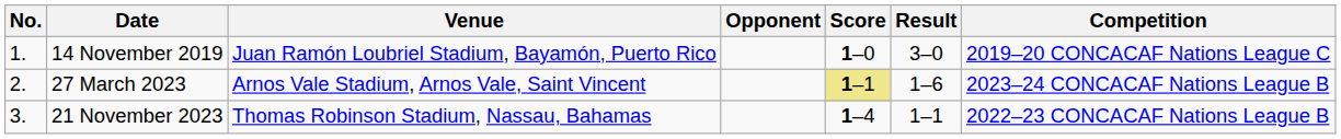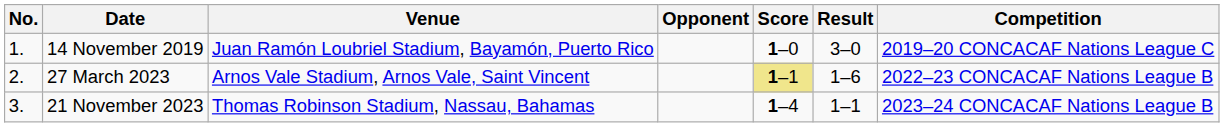 <table class="wikitable">
 <tr>
 <th>No.</th>
 <th>Date</th>
 <th>Venue</th>
 <th>Opponent</th>
 <th>Score</th>
 <th>Result</th>
 <th>Competition</th>
 </tr>
 <tr>
 <td>1.</td>
 <td>14 November 2019</td>
 <td><a href='#'>Juan Ramón Loubriel Stadium</a>, <a href='#'>Bayamón, Puerto Rico</a></td>
 <td></td>
 <td align=center><strong>1</strong>–0</td>
 <td align=center>3–0</td>
 <td><a href='#'>2019–20 CONCACAF Nations League C</a></td>
 </tr>
 <tr>
 <td>2.</td>
 <td>27 March 2023</td>
 <td><a href='#'>Arnos Vale Stadium</a>, <a href='#'>Arnos Vale, Saint Vincent</a></td>
 <td></td>
 <td align=center style="background: khaki;"><strong>1</strong>–1</td>
 <td align=center>1–6</td>
-<td><a href='#'>2023–24 CONCACAF Nations League B</a></td>
+<td><a href='#'>2022–23 CONCACAF Nations League B</a></td>
 </tr>
 <tr>
 <td>3.</td>
 <td>21 November 2023</td>
 <td><a href='#'>Thomas Robinson Stadium</a>, <a href='#'>Nassau, Bahamas</a></td>
 <td></td>
 <td align=center><strong>1</strong>–4</td>
 <td align=center>1–1</td>
-<td><a href='#'>2022–23 CONCACAF Nations League B</a></td>
+<td><a href='#'>2023–24 CONCACAF Nations League B</a></td>
 </tr>
 </table>
